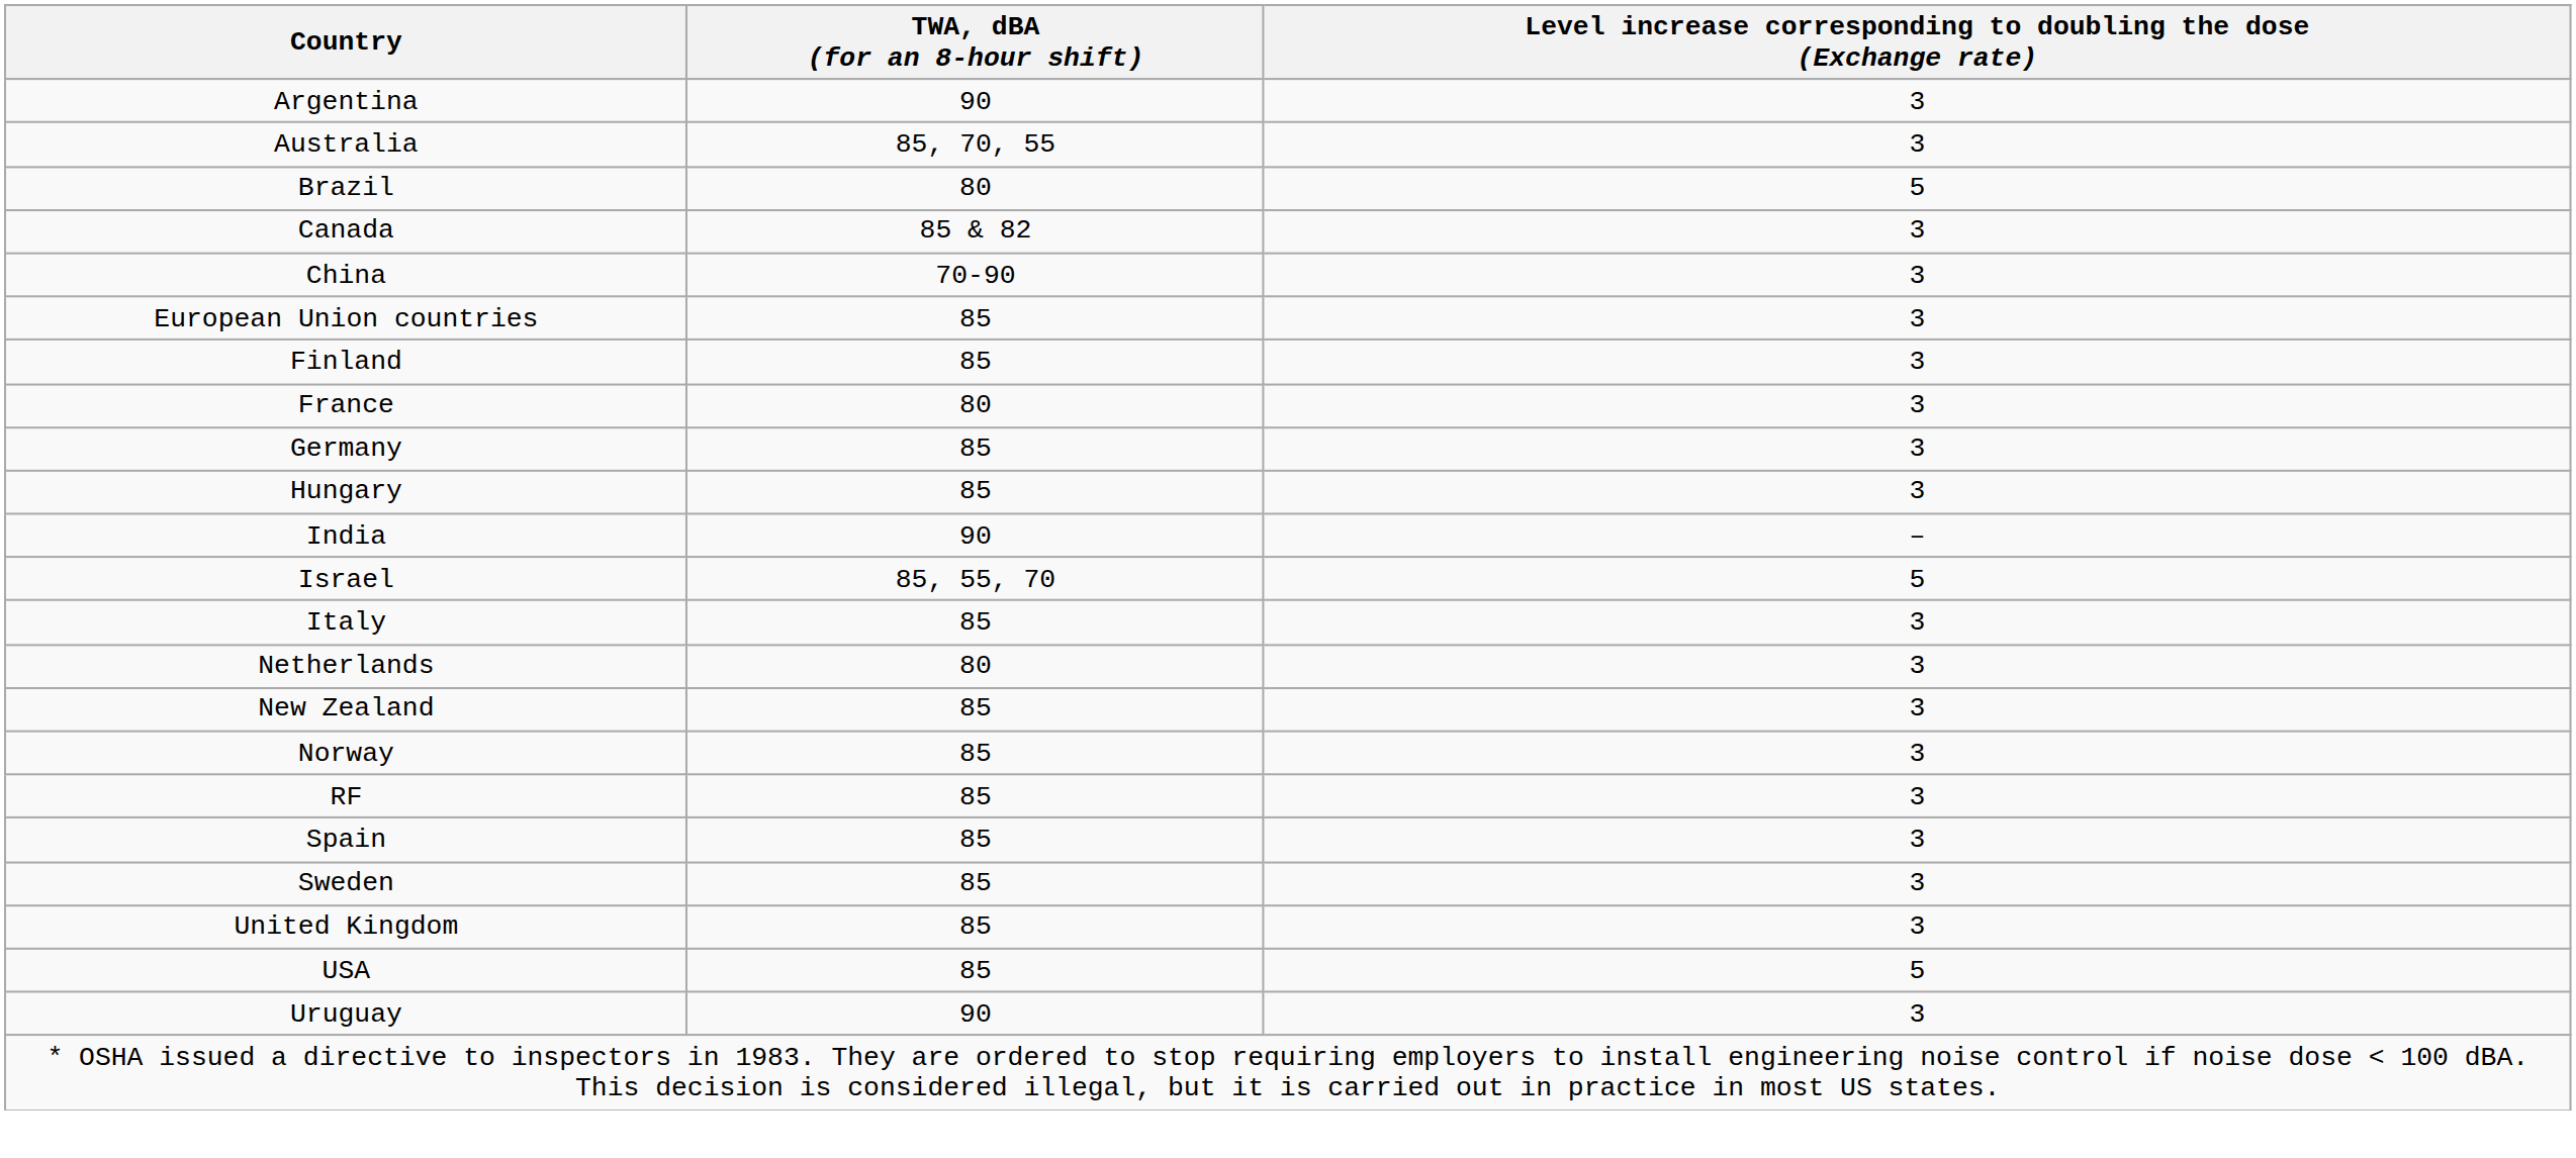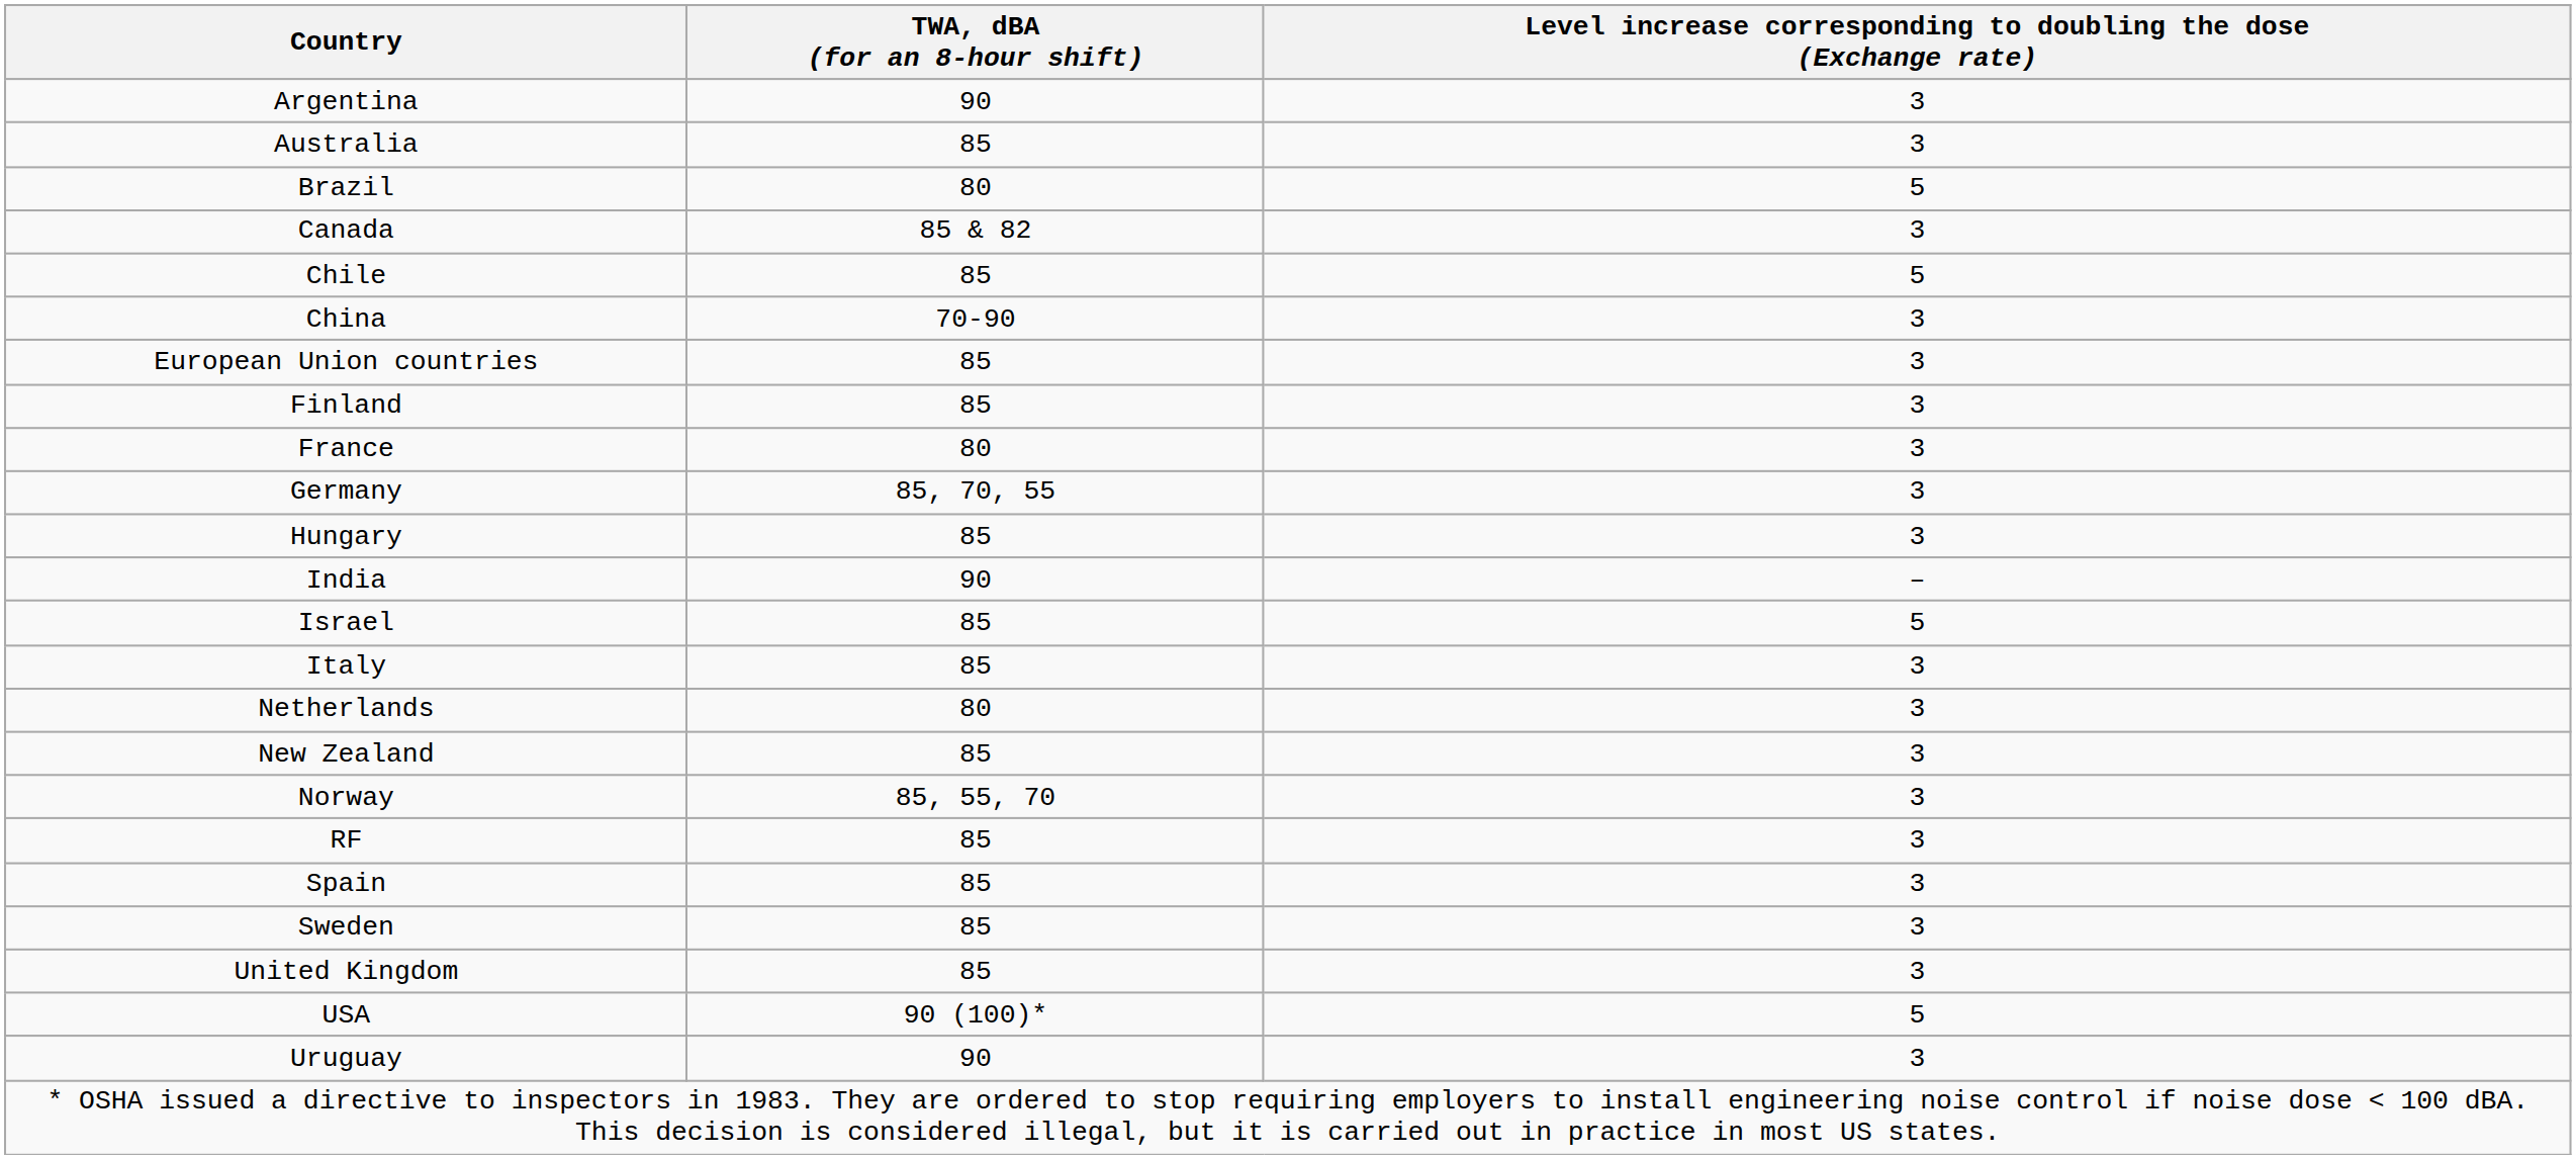 <table class="wikitable" style="text-align:center">
 <tr>
 <th>Country</th>
 <th>TWA, dBA<br><em>(for an 8-hour shift)</em></th>
 <th>Level increase corresponding to doubling the dose<br><em>(Exchange rate)</em></th>
 </tr>
 <tr>
 <td>Argentina</td>
 <td>90</td>
 <td>3</td>
 </tr>
 <tr>
 <td>Australia</td>
-<td>85, 70, 55</td>
+<td>85</td>
 <td>3</td>
 </tr>
 <tr>
 <td>Brazil</td>
 <td>80</td>
 <td>5</td>
 </tr>
 <tr>
 <td>Canada</td>
 <td>85 & 82</td>
 <td>3</td>
+</tr>
+<tr>
+<td>Chile</td>
+<td>85</td>
+<td>5</td>
 </tr>
 <tr>
 <td>China</td>
 <td>70-90</td>
 <td>3</td>
 </tr>
 <tr>
 <td>European Union countries</td>
 <td>85</td>
 <td>3</td>
 </tr>
 <tr>
 <td>Finland</td>
 <td>85</td>
 <td>3</td>
 </tr>
 <tr>
 <td>France</td>
 <td>80</td>
 <td>3</td>
 </tr>
 <tr>
 <td>Germany</td>
-<td>85</td>
+<td>85, 70, 55</td>
 <td>3</td>
 </tr>
 <tr>
 <td>Hungary</td>
 <td>85</td>
 <td>3</td>
 </tr>
 <tr>
 <td>India</td>
 <td>90</td>
 <td>–</td>
 </tr>
 <tr>
 <td>Israel</td>
-<td>85, 55, 70</td>
+<td>85</td>
 <td>5</td>
 </tr>
 <tr>
 <td>Italy</td>
 <td>85</td>
 <td>3</td>
 </tr>
 <tr>
 <td>Netherlands</td>
 <td>80</td>
 <td>3</td>
 </tr>
 <tr>
 <td>New Zealand</td>
 <td>85</td>
 <td>3</td>
 </tr>
 <tr>
 <td>Norway</td>
-<td>85</td>
+<td>85, 55, 70</td>
 <td>3</td>
 </tr>
 <tr>
 <td>RF</td>
 <td>85</td>
 <td>3</td>
 </tr>
 <tr>
 <td>Spain</td>
 <td>85</td>
 <td>3</td>
 </tr>
 <tr>
 <td>Sweden</td>
 <td>85</td>
 <td>3</td>
 </tr>
 <tr>
 <td>United Kingdom</td>
 <td>85</td>
 <td>3</td>
 </tr>
 <tr>
 <td>USA</td>
-<td>85</td>
+<td>90 (100)*</td>
 <td>5</td>
 </tr>
 <tr>
 <td>Uruguay</td>
 <td>90</td>
 <td>3</td>
 </tr>
 <tr>
 <td colspan="3">* OSHA issued a directive to inspectors in 1983. They are ordered to stop requiring employers to install engineering noise control if noise dose < 100 dBA. This decision is considered illegal, but it is carried out in practice in most US states.</td>
 </tr>
 </table>
